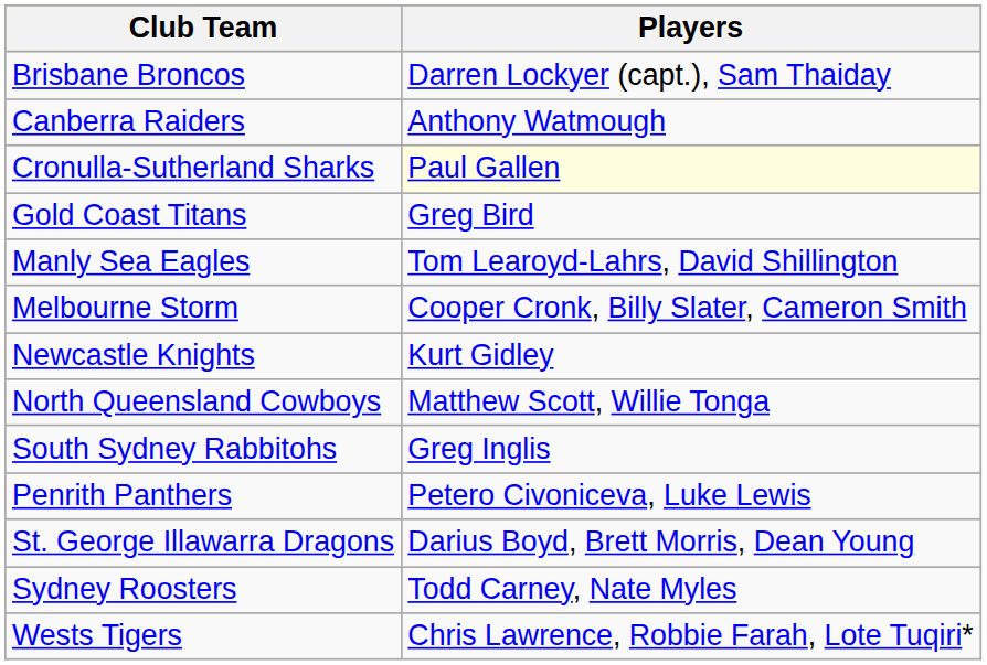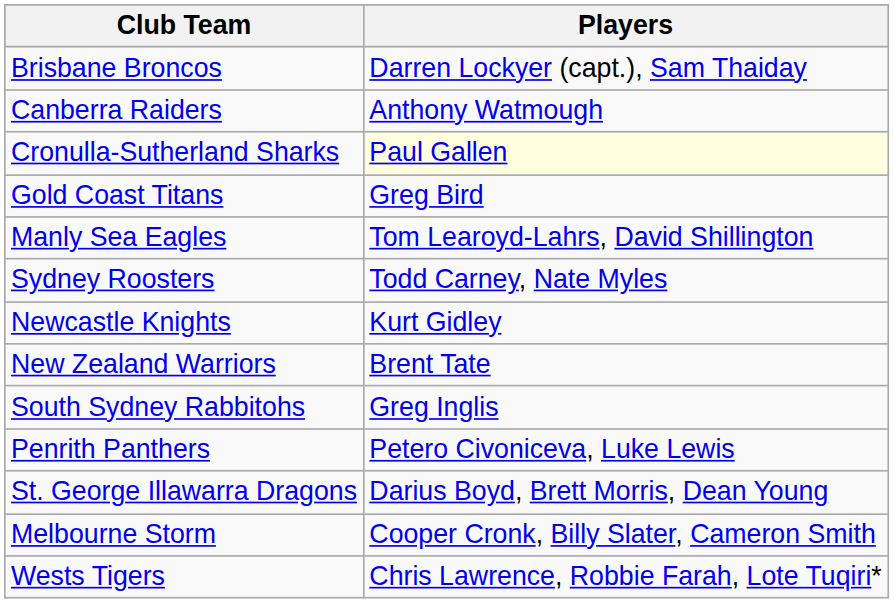 <table class="wikitable">
 <tr style="background:#bdb76b;">
 <th>Club Team</th>
 <th>Players</th>
 </tr>
 <tr>
 <td> <a href='#'>Brisbane Broncos</a></td>
 <td><a href='#'>Darren Lockyer</a> (capt.), <a href='#'>Sam Thaiday</a></td>
 </tr>
 <tr>
 <td> <a href='#'>Canberra Raiders</a></td>
 <td><a href='#'>Anthony Watmough</a></td>
 </tr>
 <tr>
 <td> <a href='#'>Cronulla-Sutherland Sharks</a></td>
 <td style="background: lightyellow;"><a href='#'>Paul Gallen</a></td>
 </tr>
 <tr>
 <td> <a href='#'>Gold Coast Titans</a></td>
 <td><a href='#'>Greg Bird</a></td>
 </tr>
 <tr>
 <td> <a href='#'>Manly Sea Eagles</a></td>
 <td><a href='#'>Tom Learoyd-Lahrs</a>, <a href='#'>David Shillington</a></td>
 </tr>
 <tr>
-<td> <a href='#'>Melbourne Storm</a></td>
-<td><a href='#'>Cooper Cronk</a>, <a href='#'>Billy Slater</a>, <a href='#'>Cameron Smith</a></td>
+<td> <a href='#'>Sydney Roosters</a></td>
+<td><a href='#'>Todd Carney</a>, <a href='#'>Nate Myles</a></td>
 </tr>
 <tr>
 <td> <a href='#'>Newcastle Knights</a></td>
 <td><a href='#'>Kurt Gidley</a></td>
 </tr>
 <tr>
-<td> <a href='#'>North Queensland Cowboys</a></td>
-<td><a href='#'>Matthew Scott</a>, <a href='#'>Willie Tonga</a></td>
+<td> <a href='#'>New Zealand Warriors</a></td>
+<td><a href='#'>Brent Tate</a></td>
 </tr>
 <tr>
 <td> <a href='#'>South Sydney Rabbitohs</a></td>
 <td><a href='#'>Greg Inglis</a></td>
 </tr>
 <tr>
 <td> <a href='#'>Penrith Panthers</a></td>
 <td><a href='#'>Petero Civoniceva</a>, <a href='#'>Luke Lewis</a></td>
 </tr>
 <tr>
 <td> <a href='#'>St. George Illawarra Dragons</a></td>
 <td><a href='#'>Darius Boyd</a>, <a href='#'>Brett Morris</a>, <a href='#'>Dean Young</a></td>
 </tr>
 <tr>
-<td> <a href='#'>Sydney Roosters</a></td>
-<td><a href='#'>Todd Carney</a>, <a href='#'>Nate Myles</a></td>
+<td> <a href='#'>Melbourne Storm</a></td>
+<td><a href='#'>Cooper Cronk</a>, <a href='#'>Billy Slater</a>, <a href='#'>Cameron Smith</a></td>
 </tr>
 <tr>
 <td> <a href='#'>Wests Tigers</a></td>
 <td><a href='#'>Chris Lawrence</a>, <a href='#'>Robbie Farah</a>, <a href='#'>Lote Tuqiri</a>*</td>
 </tr>
 </table>
